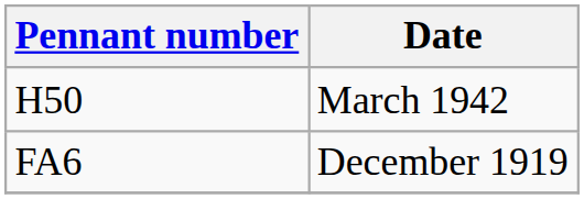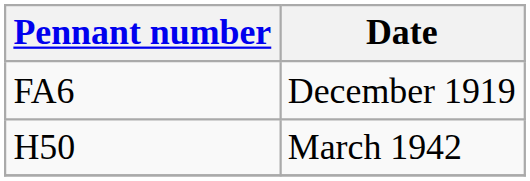 <table class="wikitable" style="text-align:left">
 <tr>
 <th scope="col"><a href='#'>Pennant number</a></th>
 <th>Date</th>
 </tr>
 <tr>
+<td scope="row">FA6</td>
+<td>December 1919</td>
+</tr>
+<tr>
 <td scope="row">H50</td>
 <td>March 1942</td>
 </tr>
 <tr>
-<td scope="row">FA6</td>
-<td>December 1919</td>
-</tr>
-<tr>
 </tr>
 </table>
